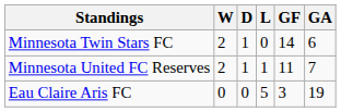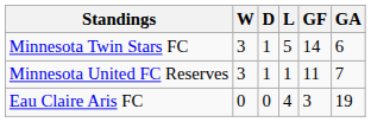 <table class="wikitable">
 <tr>
 <th>Standings</th>
 <th>W</th>
 <th>D</th>
 <th>L</th>
 <th>GF</th>
 <th>GA</th>
 </tr>
 <tr>
 <td><a href='#'>Minnesota Twin Stars</a> FC</td>
-<td>2</td>
+<td>3</td>
 <td>1</td>
-<td>0</td>
+<td>5</td>
 <td>14</td>
 <td>6</td>
 </tr>
 <tr>
 <td><a href='#'>Minnesota United FC</a> Reserves</td>
-<td>2</td>
+<td>3</td>
 <td>1</td>
 <td>1</td>
 <td>11</td>
 <td>7</td>
 </tr>
 <tr>
 <td><a href='#'>Eau Claire Aris</a> FC</td>
 <td>0</td>
 <td>0</td>
-<td>5</td>
+<td>4</td>
 <td>3</td>
 <td>19</td>
 </tr>
 </table>
